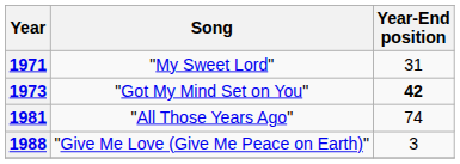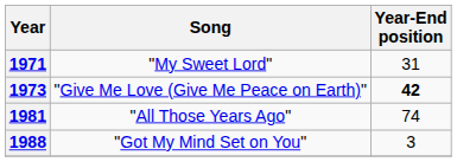 <table class="wikitable plainrowheaders" style="text-align:center;" border="1">
 <tr>
 <th>Year</th>
 <th>Song</th>
 <th>Year-End<br>position</th>
 </tr>
 <tr>
 <th scope="row"><a href='#'>1971</a></th>
 <td>"<a href='#'>My Sweet Lord</a>"</td>
 <td>31</td>
 </tr>
 <tr>
 <th scope="row"><a href='#'>1973</a></th>
-<td>"<a href='#'>Got My Mind Set on You</a>"</td>
+<td>"<a href='#'>Give Me Love (Give Me Peace on Earth)</a>"</td>
 <td><strong>42</strong></td>
 </tr>
 <tr>
 <th scope="row"><a href='#'>1981</a></th>
 <td>"<a href='#'>All Those Years Ago</a>"</td>
 <td>74</td>
 </tr>
 <tr>
 <th scope="row"><a href='#'>1988</a></th>
-<td>"<a href='#'>Give Me Love (Give Me Peace on Earth)</a>"</td>
+<td>"<a href='#'>Got My Mind Set on You</a>"</td>
 <td>3</td>
 </tr>
 <tr>
 </tr>
 </table>
